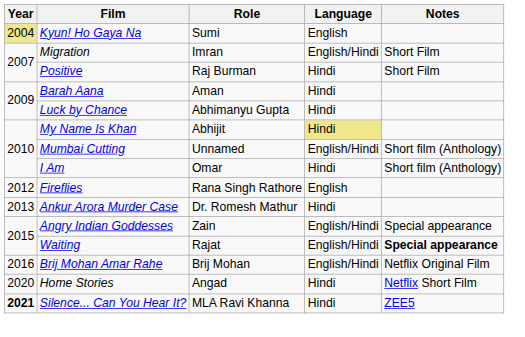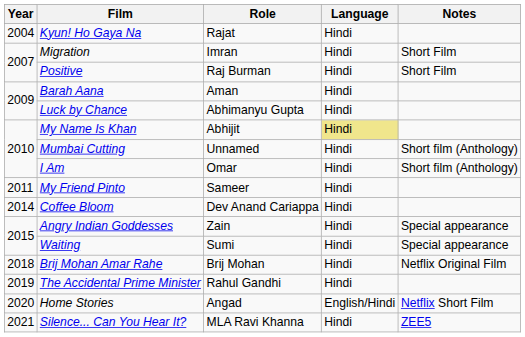 <table class="wikitable plainrowheaders sortable" style="margin-right: 0;">
 <tr style="background:#ccc; text-align:center;">
 <th>Year</th>
 <th>Film</th>
 <th>Role</th>
 <th>Language</th>
 <th>Notes</th>
 </tr>
 <tr>
-<td style="background: khaki;">2004</td>
+<td>2004</td>
 <td><em><a href='#'>Kyun! Ho Gaya Na</a></em></td>
-<td>Sumi</td>
-<td>English</td>
+<td>Rajat</td>
+<td>Hindi</td>
 <td></td>
 </tr>
 <tr>
 <td rowspan="2">2007</td>
 <td><em>Migration</em></td>
 <td>Imran</td>
-<td>English/Hindi</td>
+<td>Hindi</td>
 <td>Short Film</td>
 </tr>
 <tr>
 <td><em><a href='#'>Positive</a></em></td>
 <td>Raj Burman</td>
 <td>Hindi</td>
 <td>Short Film</td>
 </tr>
 <tr>
 <td rowspan="2">2009</td>
 <td><em><a href='#'>Barah Aana</a></em></td>
 <td>Aman</td>
 <td>Hindi</td>
 <td></td>
 </tr>
 <tr>
 <td><em><a href='#'>Luck by Chance</a></em></td>
 <td>Abhimanyu Gupta</td>
 <td>Hindi</td>
 <td></td>
 </tr>
 <tr>
 <td rowspan="3">2010</td>
 <td><em><a href='#'>My Name Is Khan</a></em></td>
 <td>Abhijit</td>
 <td style="background: khaki;">Hindi</td>
 <td></td>
 </tr>
 <tr>
 <td><em><a href='#'>Mumbai Cutting</a></em></td>
 <td>Unnamed</td>
-<td>English/Hindi</td>
+<td>Hindi</td>
 <td>Short film (Anthology)</td>
 </tr>
 <tr>
 <td><em><a href='#'>I Am</a></em></td>
 <td>Omar</td>
 <td>Hindi</td>
 <td>Short film (Anthology)</td>
 </tr>
 <tr>
-<td>2012</td>
-<td><em><a href='#'>Fireflies</a></em></td>
-<td>Rana Singh Rathore</td>
-<td>English</td>
+<td>2011</td>
+<td><em><a href='#'>My Friend Pinto</a></em></td>
+<td>Sameer</td>
+<td>Hindi</td>
 <td></td>
 </tr>
 <tr>
-<td>2013</td>
-<td><em><a href='#'>Ankur Arora Murder Case</a></em></td>
-<td>Dr. Romesh Mathur</td>
+<td>2014</td>
+<td><em><a href='#'>Coffee Bloom</a></em></td>
+<td>Dev Anand Cariappa</td>
 <td>Hindi</td>
 <td></td>
 </tr>
 <tr>
 <td rowspan="2">2015</td>
 <td><em><a href='#'>Angry Indian Goddesses</a></em></td>
 <td>Zain</td>
-<td>English/Hindi</td>
+<td>Hindi</td>
 <td>Special appearance</td>
 </tr>
 <tr>
 <td><em><a href='#'>Waiting</a></em></td>
-<td>Rajat</td>
-<td>English/Hindi</td>
-<td><strong>Special appearance</strong></td>
+<td>Sumi</td>
+<td>Hindi</td>
+<td>Special appearance</td>
 </tr>
 <tr>
-<td>2016</td>
+<td>2018</td>
 <td><em><a href='#'>Brij Mohan Amar Rahe</a></em></td>
 <td>Brij Mohan</td>
-<td>English/Hindi</td>
+<td>Hindi</td>
 <td>Netflix Original Film</td>
+</tr>
+<tr>
+<td>2019</td>
+<td><em><a href='#'>The Accidental Prime Minister</a></em></td>
+<td>Rahul Gandhi</td>
+<td>Hindi</td>
+<td></td>
 </tr>
 <tr>
 <td>2020</td>
 <td><em>Home Stories</em></td>
 <td>Angad</td>
-<td>Hindi</td>
+<td>English/Hindi</td>
 <td><a href='#'>Netflix</a> Short Film</td>
 </tr>
 <tr>
-<td><strong>2021</strong></td>
+<td>2021</td>
 <td><em><a href='#'>Silence... Can You Hear It?</a></em></td>
 <td>MLA Ravi Khanna</td>
 <td>Hindi</td>
 <td><a href='#'>ZEE5</a></td>
 </tr>
 </table>
